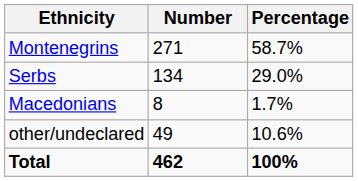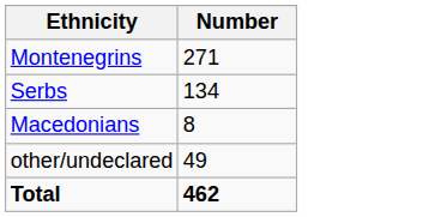 <table class="wikitable">
 <tr>
 <th width="100px">Ethnicity</th>
 <th width="80px">Number</th>
-<th width="80px">Percentage</th>
 </tr>
 <tr>
 <td><a href='#'>Montenegrins</a></td>
 <td>271</td>
-<td>58.7%</td>
 </tr>
 <tr>
 <td><a href='#'>Serbs</a></td>
 <td>134</td>
-<td>29.0%</td>
 </tr>
 <tr>
 <td><a href='#'>Macedonians</a></td>
 <td>8</td>
-<td>1.7%</td>
 </tr>
 <tr>
 <td>other/undeclared</td>
 <td>49</td>
-<td>10.6%</td>
 </tr>
 <tr>
 <td><strong>Total</strong></td>
 <td><strong>462</strong></td>
-<td><strong>100%</strong></td>
 </tr>
 </table>
